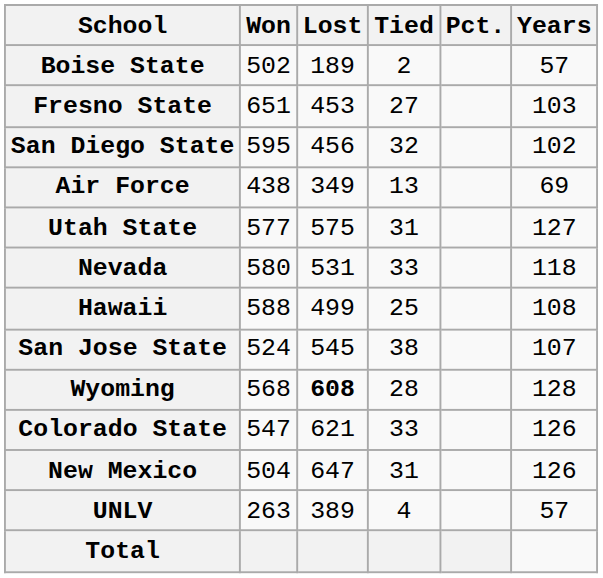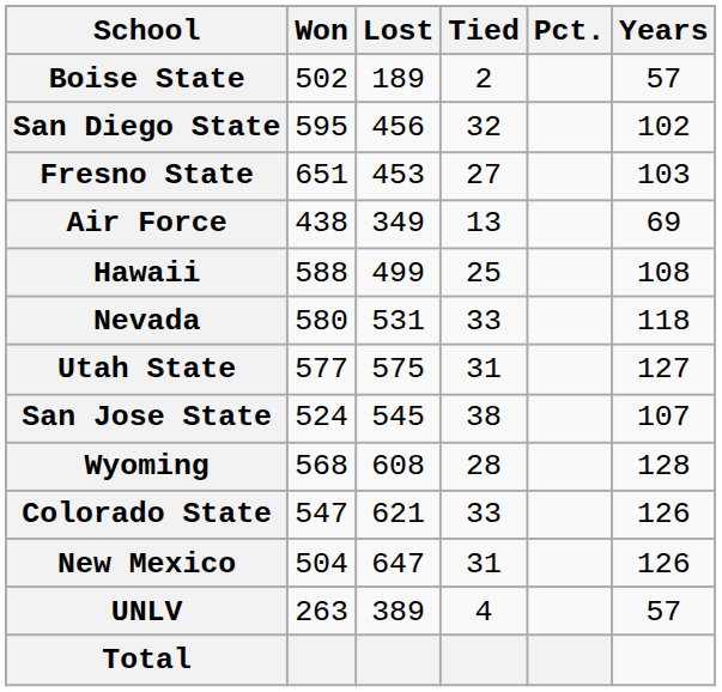 <table class="wikitable sortable plainrowheaders" style="text-align:center;">
 <tr>
 </tr>
 <tr>
 <th scope="col">School</th>
 <th scope="col">Won</th>
 <th scope="col">Lost</th>
 <th scope="col">Tied</th>
 <th scope="col">Pct.</th>
 <th scope="col">Years</th>
 </tr>
 <tr>
 <th scope="row">Boise State</th>
 <td>502</td>
 <td>189</td>
 <td>2</td>
 <td></td>
 <td>57</td>
 </tr>
 <tr>
+<th scope="row">San Diego State</th>
+<td>595</td>
+<td>456</td>
+<td>32</td>
+<td></td>
+<td>102</td>
+</tr>
+<tr>
 <th scope="row">Fresno State</th>
 <td>651</td>
 <td>453</td>
 <td>27</td>
 <td></td>
 <td>103</td>
-</tr>
-<tr>
-<th scope="row">San Diego State</th>
-<td>595</td>
-<td>456</td>
-<td>32</td>
-<td></td>
-<td>102</td>
 </tr>
 <tr>
 <th scope="row">Air Force</th>
 <td>438</td>
 <td>349</td>
 <td>13</td>
 <td></td>
 <td>69</td>
 </tr>
 <tr>
-<th scope="row">Utah State</th>
-<td>577</td>
-<td>575</td>
-<td>31</td>
+<th scope="row">Hawaii</th>
+<td>588</td>
+<td>499</td>
+<td>25</td>
 <td></td>
-<td>127</td>
+<td>108</td>
 </tr>
 <tr>
 <th scope="row">Nevada</th>
 <td>580</td>
 <td>531</td>
 <td>33</td>
 <td></td>
 <td>118</td>
 </tr>
 <tr>
-<th scope="row">Hawaii</th>
-<td>588</td>
-<td>499</td>
-<td>25</td>
+<th scope="row">Utah State</th>
+<td>577</td>
+<td>575</td>
+<td>31</td>
 <td></td>
-<td>108</td>
+<td>127</td>
 </tr>
 <tr>
 <th scope="row">San Jose State</th>
 <td>524</td>
 <td>545</td>
 <td>38</td>
 <td></td>
 <td>107</td>
 </tr>
 <tr>
 <th scope="row">Wyoming</th>
 <td>568</td>
-<td><strong>608</strong></td>
+<td>608</td>
 <td>28</td>
 <td></td>
 <td>128</td>
 </tr>
 <tr>
 <th scope="row">Colorado State</th>
 <td>547</td>
 <td>621</td>
 <td>33</td>
 <td></td>
 <td>126</td>
 </tr>
 <tr>
 <th scope="row">New Mexico</th>
 <td>504</td>
 <td>647</td>
 <td>31</td>
 <td></td>
 <td>126</td>
 </tr>
 <tr>
 <th scope="row">UNLV</th>
 <td>263</td>
 <td>389</td>
 <td>4</td>
 <td></td>
 <td>57</td>
 </tr>
 <tr>
 <th scope="row" style="font-weight: bold;">Total</th>
 <th scope="col"></th>
 <th scope="col"></th>
 <th scope="col"></th>
 <th scope="col"></th>
 </tr>
 </table>
